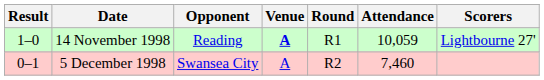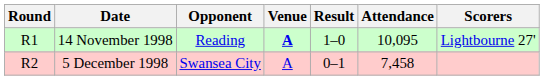 <table class="wikitable" style="font-size:100%; text-align:center">
 <tr>
-<th>Result</th>
+<th>Round</th>
 <th>Date</th>
 <th>Opponent</th>
 <th>Venue</th>
-<th>Round</th>
+<th>Result</th>
 <th>Attendance</th>
 <th>Scorers</th>
 </tr>
 <tr style="background: #CCFFCC;">
-<td>1–0</td>
+<td>R1</td>
 <td>14 November 1998</td>
 <td><a href='#'>Reading</a></td>
 <td><strong><a href='#'>A</a></strong></td>
-<td>R1</td>
-<td>10,059</td>
+<td>1–0</td>
+<td>10,095</td>
 <td><a href='#'>Lightbourne</a> 27'</td>
 </tr>
 <tr style="background: #FFCCCC;">
-<td>0–1</td>
+<td>R2</td>
 <td>5 December 1998</td>
 <td><a href='#'>Swansea City</a></td>
 <td><a href='#'>A</a></td>
-<td>R2</td>
-<td>7,460</td>
+<td>0–1</td>
+<td>7,458</td>
 <td></td>
 </tr>
 </table>
